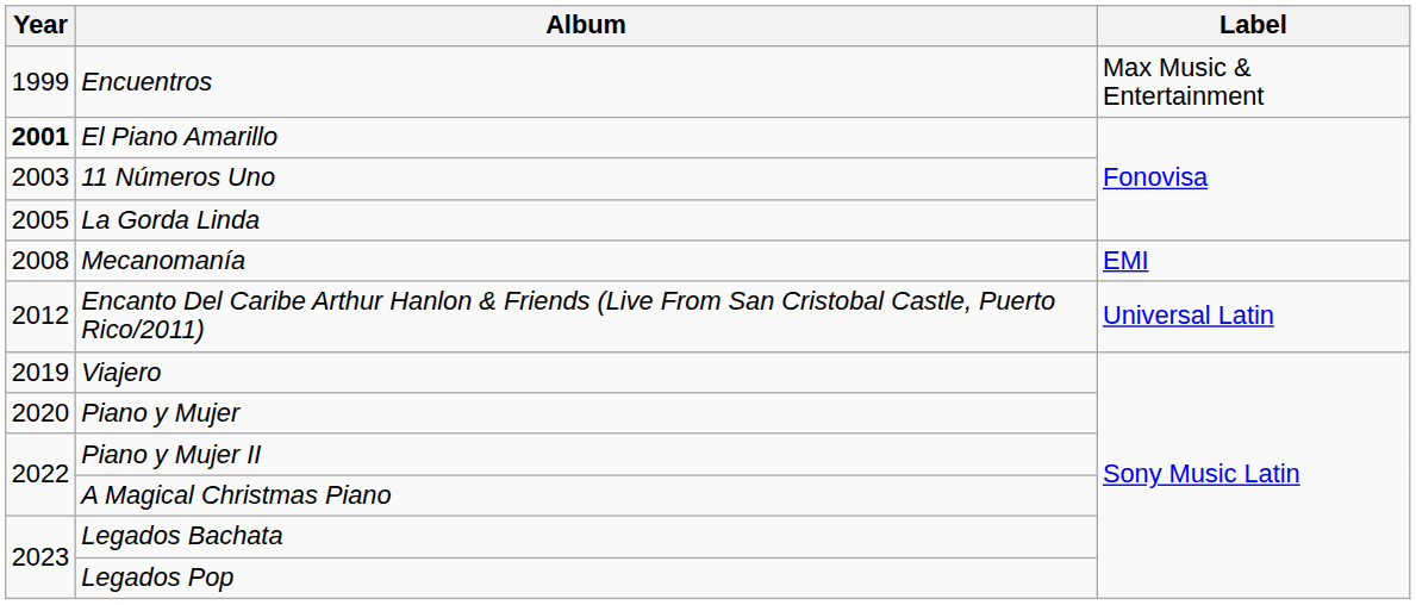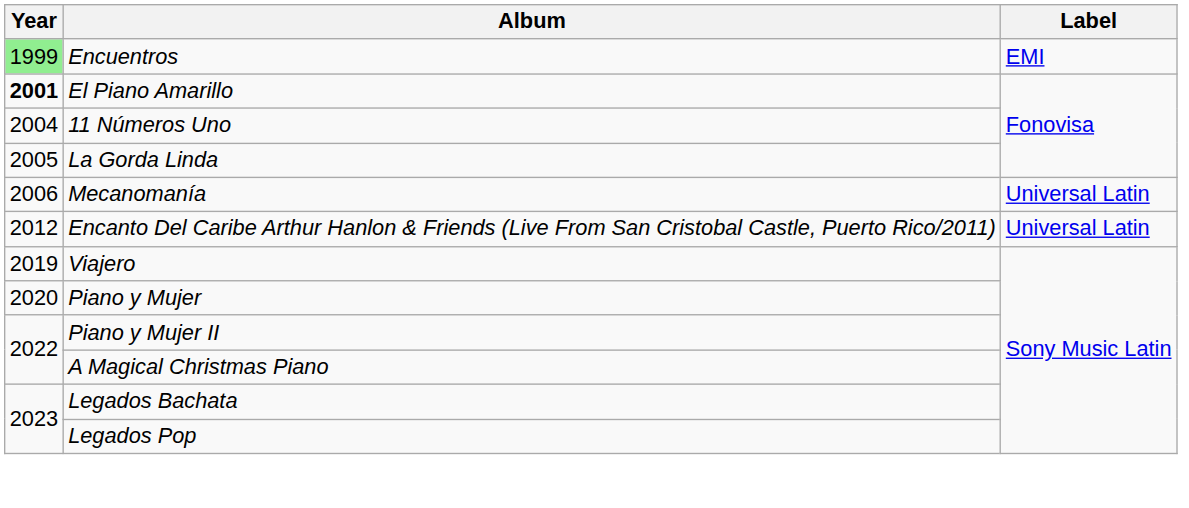 <table class="wikitable">
 <tr>
 <th>Year</th>
 <th>Album</th>
 <th>Label</th>
 </tr>
 <tr>
-<td>1999</td>
+<td style="background: lightgreen;">1999</td>
 <td><em>Encuentros</em></td>
-<td>Max Music & Entertainment</td>
+<td><a href='#'>EMI</a></td>
 </tr>
 <tr>
 <td><strong>2001</strong></td>
 <td><em>El Piano Amarillo</em></td>
 <td rowspan="3"><a href='#'>Fonovisa</a></td>
 </tr>
 <tr>
-<td>2003</td>
+<td>2004</td>
 <td><em>11 Números Uno</em></td>
 </tr>
 <tr>
 <td>2005</td>
 <td><em>La Gorda Linda</em></td>
 </tr>
 <tr>
-<td>2008</td>
+<td>2006</td>
 <td><em>Mecanomanía</em></td>
-<td><a href='#'>EMI</a></td>
+<td><a href='#'>Universal Latin</a></td>
 </tr>
 <tr>
 <td>2012</td>
 <td><em>Encanto Del Caribe Arthur Hanlon & Friends (Live From San Cristobal Castle, Puerto Rico/2011)</em></td>
 <td><a href='#'>Universal Latin</a></td>
 </tr>
 <tr>
 <td>2019</td>
 <td><em>Viajero</em></td>
 <td rowspan="6"><a href='#'>Sony Music Latin</a></td>
 </tr>
 <tr>
 <td>2020</td>
 <td><em>Piano y Mujer</em></td>
 </tr>
 <tr>
 <td rowspan="2">2022</td>
 <td><em>Piano y Mujer II</em></td>
 </tr>
 <tr>
 <td><em>A Magical Christmas Piano</em></td>
 </tr>
 <tr>
 <td rowspan="2">2023</td>
 <td><em>Legados Bachata</em></td>
 </tr>
 <tr>
 <td><em>Legados Pop</em></td>
 </tr>
 </table>
